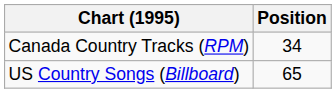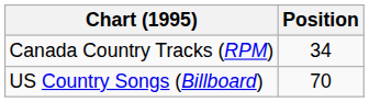 <table class="wikitable sortable">
 <tr>
 <th scope="col">Chart (1995)</th>
 <th scope="col">Position</th>
 </tr>
 <tr>
 <td>Canada Country Tracks (<em><a href='#'>RPM</a></em>)</td>
 <td align="center">34</td>
 </tr>
 <tr>
 <td>US <a href='#'>Country Songs</a> (<em><a href='#'>Billboard</a></em>)</td>
-<td align="center">65</td>
+<td align="center">70</td>
 </tr>
 </table>
